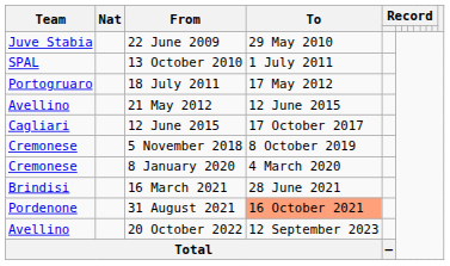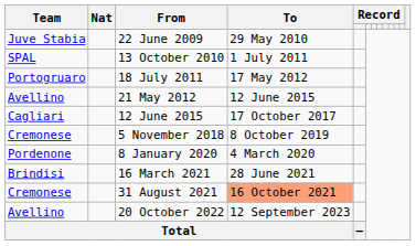 <table class="wikitable" style="text-align: center">
 <tr>
 <th rowspan="2">Team</th>
 <th rowspan="2">Nat</th>
 <th rowspan="2">From</th>
 <th rowspan="2">To</th>
 <th colspan="8">Record</th>
 <th rowspan=2></th>
 </tr>
 <tr>
 <th></th>
 <th></th>
 <th></th>
 <th></th>
 <th></th>
 <th></th>
 <th></th>
 <th></th>
 </tr>
 <tr>
 <td align=left><a href='#'>Juve Stabia</a></td>
 <td></td>
 <td align=left>22 June 2009</td>
 <td align=left>29 May 2010<br></td>
 <td></td>
 </tr>
 <tr>
 <td align=left><a href='#'>SPAL</a></td>
 <td></td>
 <td align=left>13 October 2010</td>
 <td align=left>1 July 2011<br></td>
 <td></td>
 </tr>
 <tr>
 <td align=left><a href='#'>Portogruaro</a></td>
 <td></td>
 <td align=left>18 July 2011</td>
 <td align=left>17 May 2012<br></td>
 <td></td>
 </tr>
 <tr>
 <td align=left><a href='#'>Avellino</a></td>
 <td></td>
 <td align=left>21 May 2012</td>
 <td align=left>12 June 2015<br></td>
 <td></td>
 </tr>
 <tr>
 <td align=left><a href='#'>Cagliari</a></td>
 <td></td>
 <td align=left>12 June 2015</td>
 <td align=left>17 October 2017<br></td>
 <td></td>
 </tr>
 <tr>
 <td align=left><a href='#'>Cremonese</a></td>
 <td></td>
 <td align=left>5 November 2018</td>
 <td align=left>8 October 2019<br></td>
 <td></td>
 </tr>
 <tr>
-<td align=left><a href='#'>Cremonese</a></td>
+<td align=left><a href='#'>Pordenone</a></td>
 <td></td>
 <td align=left>8 January 2020</td>
 <td align=left>4 March 2020<br></td>
 <td></td>
 </tr>
 <tr>
 <td align=left><a href='#'>Brindisi</a></td>
 <td></td>
 <td align=left>16 March 2021</td>
 <td align=left>28 June 2021<br></td>
 <td></td>
 </tr>
 <tr>
-<td align=left><a href='#'>Pordenone</a></td>
+<td align=left><a href='#'>Cremonese</a></td>
 <td></td>
 <td align=left>31 August 2021</td>
 <td align=left style="background: lightsalmon;">16 October 2021<br></td>
 <td></td>
 </tr>
 <tr>
 <td align=left><a href='#'>Avellino</a></td>
 <td></td>
 <td align=left>20 October 2022</td>
 <td align=left>12 September 2023<br></td>
 <td></td>
 </tr>
 <tr>
 <th colspan="4">Total<br></th>
 <th>—</th>
 </tr>
 </table>
